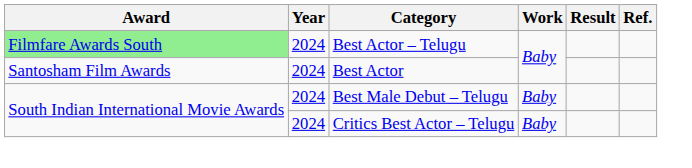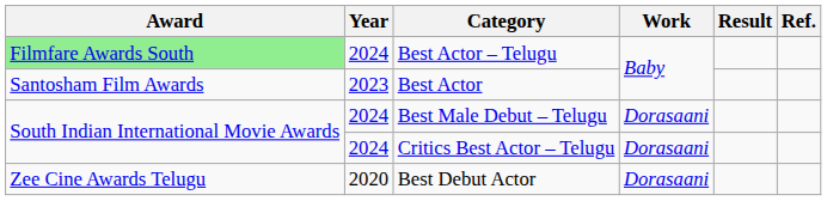 <table class="wikitable">
 <tr>
 <th>Award</th>
 <th>Year</th>
 <th>Category</th>
 <th>Work</th>
 <th>Result</th>
 <th>Ref.</th>
 </tr>
 <tr>
 <td style="background: lightgreen;"><a href='#'>Filmfare Awards South</a></td>
 <td><a href='#'>2024</a></td>
 <td><a href='#'>Best Actor – Telugu</a></td>
 <td rowspan="2"><em><a href='#'>Baby</a></em></td>
 <td></td>
 <td></td>
 </tr>
 <tr>
 <td><a href='#'>Santosham Film Awards</a></td>
-<td><a href='#'>2024</a></td>
+<td><a href='#'>2023</a></td>
 <td><a href='#'>Best Actor</a></td>
 <td></td>
 <td></td>
 </tr>
 <tr>
 <td rowspan="2"><a href='#'>South Indian International Movie Awards</a></td>
 <td><a href='#'>2024</a></td>
 <td><a href='#'>Best Male Debut – Telugu</a></td>
-<td><em><a href='#'>Baby</a></em></td>
+<td><em><a href='#'>Dorasaani</a></em></td>
 <td></td>
 <td></td>
 </tr>
 <tr>
 <td><a href='#'>2024</a></td>
 <td><a href='#'>Critics Best Actor – Telugu</a></td>
-<td><em><a href='#'>Baby</a></em></td>
+<td><em><a href='#'>Dorasaani</a></em></td>
+<td></td>
+<td></td>
+</tr>
+<tr>
+<td><a href='#'>Zee Cine Awards Telugu</a></td>
+<td>2020</td>
+<td>Best Debut Actor</td>
+<td><em><a href='#'>Dorasaani</a></em></td>
 <td></td>
 <td></td>
 </tr>
 </table>
